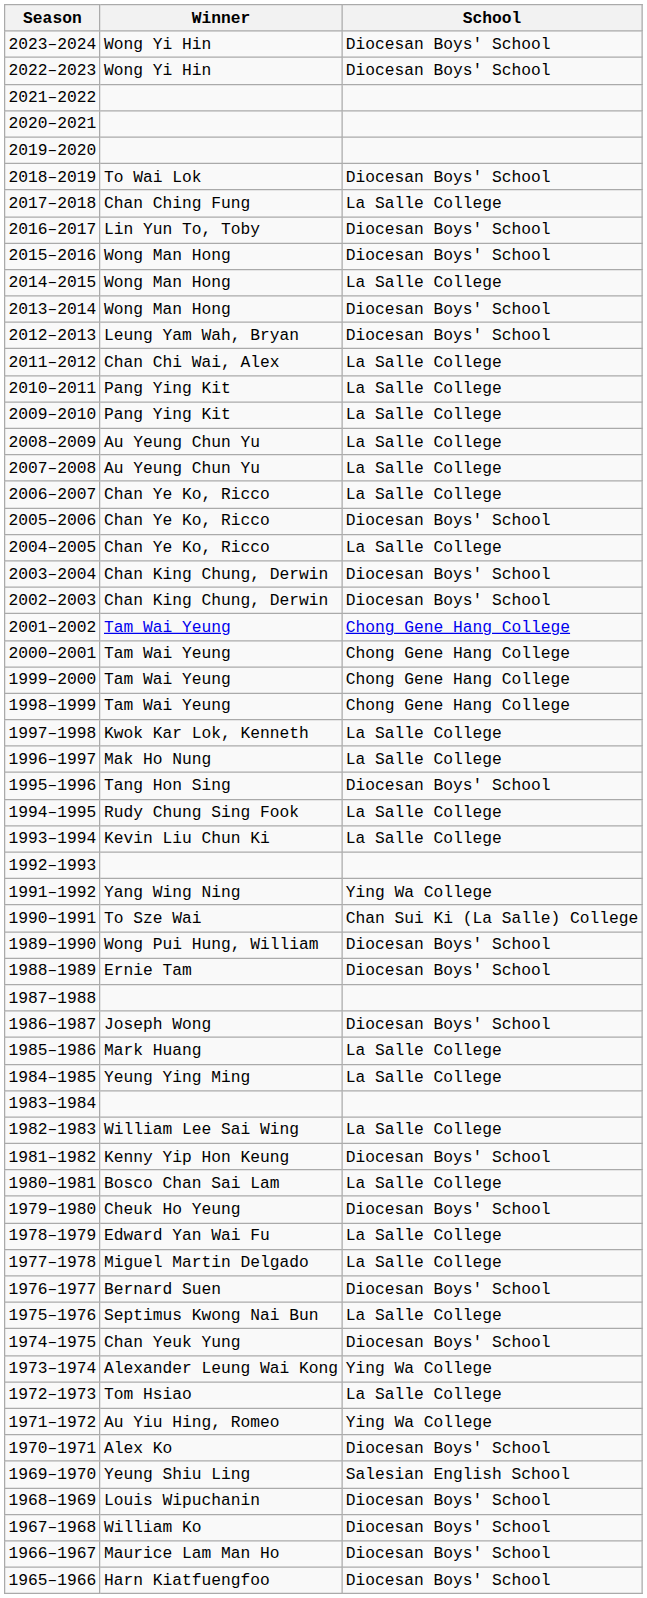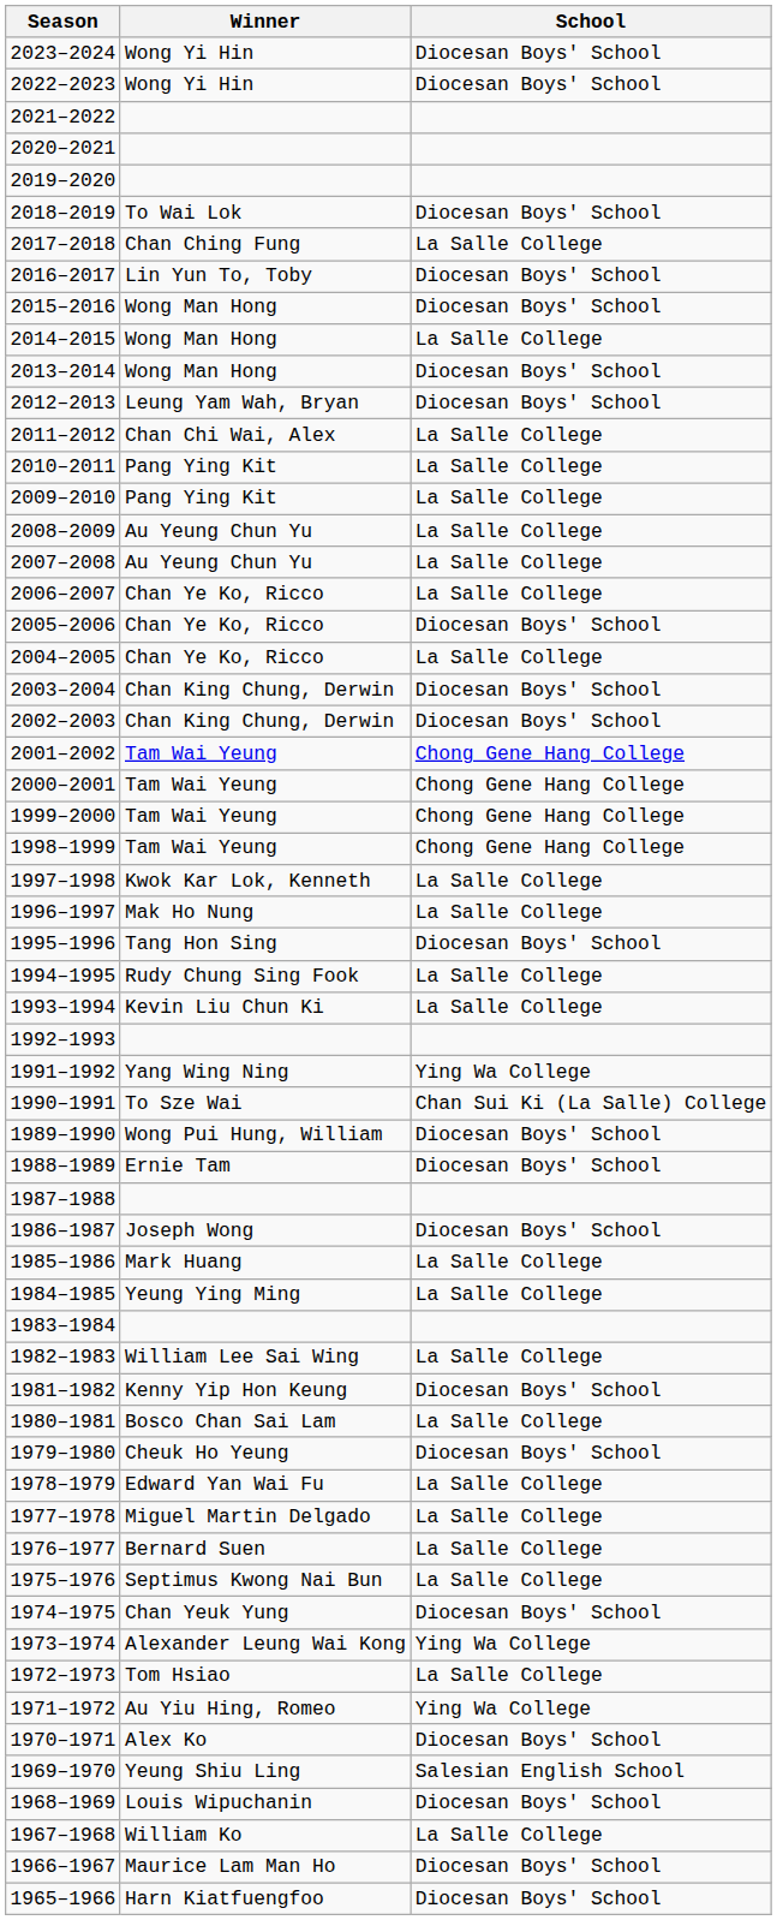 <table class="wikitable">
 <tr>
 <th>Season</th>
 <th>Winner</th>
 <th>School</th>
 </tr>
 <tr>
 <td>2023–2024</td>
 <td>Wong Yi Hin</td>
 <td>Diocesan Boys' School</td>
 </tr>
 <tr>
 <td>2022–2023</td>
 <td>Wong Yi Hin</td>
 <td>Diocesan Boys' School</td>
 </tr>
 <tr>
 <td>2021–2022</td>
 <td></td>
 <td></td>
 </tr>
 <tr>
 <td>2020–2021</td>
 <td></td>
 <td></td>
 </tr>
 <tr>
 <td>2019–2020</td>
 <td></td>
 <td></td>
 </tr>
 <tr>
 <td>2018–2019</td>
 <td>To Wai Lok</td>
 <td>Diocesan Boys' School</td>
 </tr>
 <tr>
 <td>2017–2018</td>
 <td>Chan Ching Fung</td>
 <td>La Salle College</td>
 </tr>
 <tr>
 <td>2016–2017</td>
 <td>Lin Yun To, Toby</td>
 <td>Diocesan Boys' School</td>
 </tr>
 <tr>
 <td>2015–2016</td>
 <td>Wong Man Hong</td>
 <td>Diocesan Boys' School</td>
 </tr>
 <tr>
 <td>2014–2015</td>
 <td>Wong Man Hong</td>
 <td>La Salle College</td>
 </tr>
 <tr>
 <td>2013–2014</td>
 <td>Wong Man Hong</td>
 <td>Diocesan Boys' School</td>
 </tr>
 <tr>
 <td>2012–2013</td>
 <td>Leung Yam Wah, Bryan</td>
 <td>Diocesan Boys' School</td>
 </tr>
 <tr>
 <td>2011–2012</td>
 <td>Chan Chi Wai, Alex</td>
 <td>La Salle College</td>
 </tr>
 <tr>
 <td>2010–2011</td>
 <td>Pang Ying Kit</td>
 <td>La Salle College</td>
 </tr>
 <tr>
 <td>2009–2010</td>
 <td>Pang Ying Kit</td>
 <td>La Salle College</td>
 </tr>
 <tr>
 <td>2008–2009</td>
 <td>Au Yeung Chun Yu</td>
 <td>La Salle College</td>
 </tr>
 <tr>
 <td>2007–2008</td>
 <td>Au Yeung Chun Yu</td>
 <td>La Salle College</td>
 </tr>
 <tr>
 <td>2006–2007</td>
 <td>Chan Ye Ko, Ricco</td>
 <td>La Salle College</td>
 </tr>
 <tr>
 <td>2005–2006</td>
 <td>Chan Ye Ko, Ricco</td>
 <td>Diocesan Boys' School</td>
 </tr>
 <tr>
 <td>2004–2005</td>
 <td>Chan Ye Ko, Ricco</td>
 <td>La Salle College</td>
 </tr>
 <tr>
 <td>2003–2004</td>
 <td>Chan King Chung, Derwin</td>
 <td>Diocesan Boys' School</td>
 </tr>
 <tr>
 <td>2002–2003</td>
 <td>Chan King Chung, Derwin</td>
 <td>Diocesan Boys' School</td>
 </tr>
 <tr>
 <td>2001–2002</td>
 <td><a href='#'>Tam Wai Yeung</a></td>
 <td><a href='#'>Chong Gene Hang College</a></td>
 </tr>
 <tr>
 <td>2000–2001</td>
 <td>Tam Wai Yeung</td>
 <td>Chong Gene Hang College</td>
 </tr>
 <tr>
 <td>1999–2000</td>
 <td>Tam Wai Yeung</td>
 <td>Chong Gene Hang College</td>
 </tr>
 <tr>
 <td>1998–1999</td>
 <td>Tam Wai Yeung</td>
 <td>Chong Gene Hang College</td>
 </tr>
 <tr>
 <td>1997–1998</td>
 <td>Kwok Kar Lok, Kenneth</td>
 <td>La Salle College</td>
 </tr>
 <tr>
 <td>1996–1997</td>
 <td>Mak Ho Nung</td>
 <td>La Salle College</td>
 </tr>
 <tr>
 <td>1995–1996</td>
 <td>Tang Hon Sing</td>
 <td>Diocesan Boys' School</td>
 </tr>
 <tr>
 <td>1994–1995</td>
 <td>Rudy Chung Sing Fook</td>
 <td>La Salle College</td>
 </tr>
 <tr>
 <td>1993–1994</td>
 <td>Kevin Liu Chun Ki</td>
 <td>La Salle College</td>
 </tr>
 <tr>
 <td>1992–1993</td>
 <td></td>
 <td></td>
 </tr>
 <tr>
 <td>1991–1992</td>
 <td>Yang Wing Ning</td>
 <td>Ying Wa College</td>
 </tr>
 <tr>
 <td>1990–1991</td>
 <td>To Sze Wai</td>
 <td>Chan Sui Ki (La Salle) College</td>
 </tr>
 <tr>
 <td>1989–1990</td>
 <td>Wong Pui Hung, William</td>
 <td>Diocesan Boys' School</td>
 </tr>
 <tr>
 <td>1988–1989</td>
 <td>Ernie Tam</td>
 <td>Diocesan Boys' School</td>
 </tr>
 <tr>
 <td>1987–1988</td>
 <td></td>
 <td></td>
 </tr>
 <tr>
 <td>1986–1987</td>
 <td>Joseph Wong</td>
 <td>Diocesan Boys' School</td>
 </tr>
 <tr>
 <td>1985–1986</td>
 <td>Mark Huang</td>
 <td>La Salle College</td>
 </tr>
 <tr>
 <td>1984–1985</td>
 <td>Yeung Ying Ming</td>
 <td>La Salle College</td>
 </tr>
 <tr>
 <td>1983–1984</td>
 <td></td>
 <td></td>
 </tr>
 <tr>
 <td>1982–1983</td>
 <td>William Lee Sai Wing</td>
 <td>La Salle College</td>
 </tr>
 <tr>
 <td>1981–1982</td>
 <td>Kenny Yip Hon Keung</td>
 <td>Diocesan Boys' School</td>
 </tr>
 <tr>
 <td>1980–1981</td>
 <td>Bosco Chan Sai Lam</td>
 <td>La Salle College</td>
 </tr>
 <tr>
 <td>1979–1980</td>
 <td>Cheuk Ho Yeung</td>
 <td>Diocesan Boys' School</td>
 </tr>
 <tr>
 <td>1978–1979</td>
 <td>Edward Yan Wai Fu</td>
 <td>La Salle College</td>
 </tr>
 <tr>
 <td>1977–1978</td>
 <td>Miguel Martin Delgado</td>
 <td>La Salle College</td>
 </tr>
 <tr>
 <td>1976–1977</td>
 <td>Bernard Suen</td>
-<td>Diocesan Boys' School</td>
+<td>La Salle College</td>
 </tr>
 <tr>
 <td>1975–1976</td>
 <td>Septimus Kwong Nai Bun</td>
 <td>La Salle College</td>
 </tr>
 <tr>
 <td>1974–1975</td>
 <td>Chan Yeuk Yung</td>
 <td>Diocesan Boys' School</td>
 </tr>
 <tr>
 <td>1973–1974</td>
 <td>Alexander Leung Wai Kong</td>
 <td>Ying Wa College</td>
 </tr>
 <tr>
 <td>1972–1973</td>
 <td>Tom Hsiao</td>
 <td>La Salle College</td>
 </tr>
 <tr>
 <td>1971–1972</td>
 <td>Au Yiu Hing, Romeo</td>
 <td>Ying Wa College</td>
 </tr>
 <tr>
 <td>1970–1971</td>
 <td>Alex Ko</td>
 <td>Diocesan Boys' School</td>
 </tr>
 <tr>
 <td>1969–1970</td>
 <td>Yeung Shiu Ling</td>
 <td>Salesian English School</td>
 </tr>
 <tr>
 <td>1968–1969</td>
 <td>Louis Wipuchanin</td>
 <td>Diocesan Boys' School</td>
 </tr>
 <tr>
 <td>1967–1968</td>
 <td>William Ko</td>
-<td>Diocesan Boys' School</td>
+<td>La Salle College</td>
 </tr>
 <tr>
 <td>1966–1967</td>
 <td>Maurice Lam Man Ho</td>
 <td>Diocesan Boys' School</td>
 </tr>
 <tr>
 <td>1965–1966</td>
 <td>Harn Kiatfuengfoo</td>
 <td>Diocesan Boys' School</td>
 </tr>
 </table>
